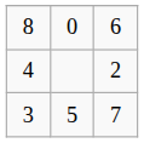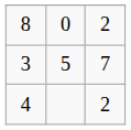 <table class="wikitable" style="margin-left:auto;margin-right:auto;text-align:center;width:6em;height:6em;table-layout:fixed;">
 <tr>
 </tr>
 <tr>
 <td>8</td>
 <td>0</td>
-<td>6</td>
-</tr>
-<tr>
-<td>4</td>
-<td></td>
 <td>2</td>
 </tr>
 <tr>
 <td>3</td>
 <td>5</td>
 <td>7</td>
 </tr>
+<tr>
+<td>4</td>
+<td></td>
+<td>2</td>
+</tr>
 </table>
